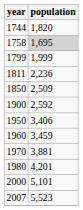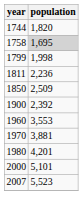 <table class="wikitable">
 <tr>
 <th>year</th>
 <th>population</th>
 </tr>
 <tr>
 <td>1744</td>
 <td>1,820</td>
 </tr>
 <tr>
 <td>1758</td>
 <td style="background: lightgrey;">1,695</td>
 </tr>
 <tr>
 <td>1799</td>
-<td>1,999</td>
+<td>1,998</td>
 </tr>
 <tr>
 <td>1811</td>
 <td>2,236</td>
 </tr>
 <tr>
 <td>1850</td>
 <td>2,509</td>
 </tr>
 <tr>
 <td>1900</td>
-<td>2,592</td>
-</tr>
-<tr>
-<td>1950</td>
-<td>3,406</td>
+<td>2,392</td>
 </tr>
 <tr>
 <td>1960</td>
-<td>3,459</td>
+<td>3,553</td>
 </tr>
 <tr>
 <td>1970</td>
 <td>3,881</td>
 </tr>
 <tr>
 <td>1980</td>
 <td>4,201</td>
 </tr>
 <tr>
 <td>2000</td>
 <td>5,101</td>
 </tr>
 <tr>
 <td>2007</td>
 <td>5,523</td>
 </tr>
 <tr>
 </tr>
 </table>
